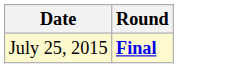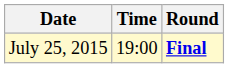 <table class="wikitable">
 <tr>
 <th>Date</th>
+<th>Time</th>
 <th>Round</th>
 </tr>
 <tr style=background:lemonchiffon>
 <td>July 25, 2015</td>
+<td>19:00</td>
 <td><strong><a href='#'>Final</a></strong></td>
 </tr>
 </table>
